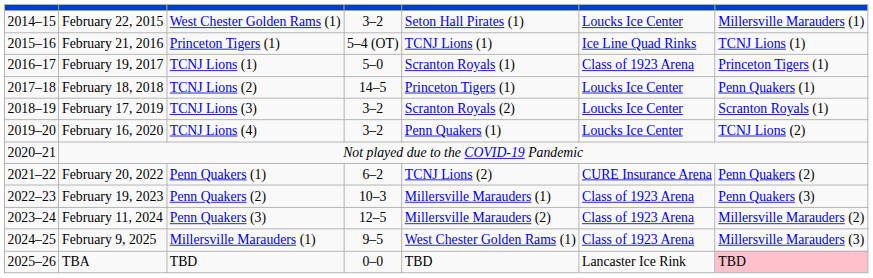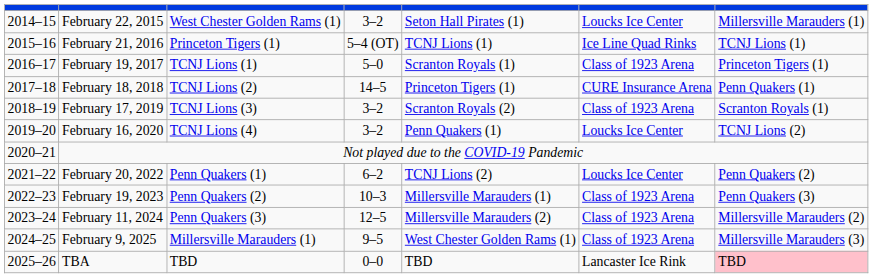 <table class="sortable wikitable">
 <tr>
 <th style="background:#013ADF"></th>
 <th style="background:#013ADF"></th>
 <th style="background:#013ADF"></th>
 <th style="background:#013ADF"></th>
 <th style="background:#013ADF"></th>
 <th style="background:#013ADF"></th>
 <th style="background:#013ADF"></th>
 </tr>
 <tr>
 <td align=center>2014–15</td>
 <td>February 22, 2015</td>
 <td><a href='#'>West Chester Golden Rams</a> (1)</td>
 <td align=center>3–2</td>
 <td><a href='#'>Seton Hall Pirates</a> (1)</td>
 <td><a href='#'>Loucks Ice Center</a></td>
 <td><a href='#'>Millersville Marauders</a> (1)</td>
 </tr>
 <tr>
 <td align=center>2015–16</td>
 <td>February 21, 2016</td>
 <td><a href='#'>Princeton Tigers</a> (1)</td>
 <td align=center>5–4 (OT)</td>
 <td><a href='#'>TCNJ Lions</a> (1)</td>
 <td><a href='#'>Ice Line Quad Rinks</a></td>
 <td><a href='#'>TCNJ Lions</a> (1)</td>
 </tr>
 <tr>
 <td align=center>2016–17</td>
 <td>February 19, 2017</td>
 <td><a href='#'>TCNJ Lions</a> (1)</td>
 <td align=center>5–0</td>
 <td><a href='#'>Scranton Royals</a> (1)</td>
 <td><a href='#'>Class of 1923 Arena</a></td>
 <td><a href='#'>Princeton Tigers</a> (1)</td>
 </tr>
 <tr>
 <td align=center>2017–18</td>
 <td>February 18, 2018</td>
 <td><a href='#'>TCNJ Lions</a> (2)</td>
 <td align=center>14–5</td>
 <td><a href='#'>Princeton Tigers</a> (1)</td>
-<td><a href='#'>Loucks Ice Center</a></td>
+<td><a href='#'>CURE Insurance Arena</a></td>
 <td><a href='#'>Penn Quakers</a> (1)</td>
 </tr>
 <tr>
 <td align=center>2018–19</td>
 <td>February 17, 2019</td>
 <td><a href='#'>TCNJ Lions</a> (3)</td>
 <td align=center>3–2</td>
 <td><a href='#'>Scranton Royals</a> (2)</td>
-<td><a href='#'>Loucks Ice Center</a></td>
+<td><a href='#'>Class of 1923 Arena</a></td>
 <td><a href='#'>Scranton Royals</a> (1)</td>
 </tr>
 <tr>
 <td align=center>2019–20</td>
 <td>February 16, 2020</td>
 <td><a href='#'>TCNJ Lions</a> (4)</td>
 <td align=center>3–2</td>
 <td><a href='#'>Penn Quakers</a> (1)</td>
 <td><a href='#'>Loucks Ice Center</a></td>
 <td><a href='#'>TCNJ Lions</a> (2)</td>
 </tr>
 <tr>
 <td align=center>2020–21</td>
 <td colspan="6" align=center><em>Not played due to the <a href='#'>COVID-19</a> Pandemic</em></td>
 </tr>
 <tr>
 <td align=center>2021–22</td>
 <td>February 20, 2022</td>
 <td><a href='#'>Penn Quakers</a> (1)</td>
 <td align=center>6–2</td>
 <td><a href='#'>TCNJ Lions</a> (2)</td>
-<td><a href='#'>CURE Insurance Arena</a></td>
+<td><a href='#'>Loucks Ice Center</a></td>
 <td><a href='#'>Penn Quakers</a> (2)</td>
 </tr>
 <tr>
 <td align=center>2022–23</td>
 <td>February 19, 2023</td>
 <td><a href='#'>Penn Quakers</a> (2)</td>
 <td align=center>10–3</td>
 <td><a href='#'>Millersville Marauders</a> (1)</td>
 <td><a href='#'>Class of 1923 Arena</a></td>
 <td><a href='#'>Penn Quakers</a> (3)</td>
 </tr>
 <tr>
 <td align=center>2023–24</td>
 <td>February 11, 2024</td>
 <td><a href='#'>Penn Quakers</a> (3)</td>
 <td align=center>12–5</td>
 <td><a href='#'>Millersville Marauders</a> (2)</td>
 <td><a href='#'>Class of 1923 Arena</a></td>
 <td><a href='#'>Millersville Marauders</a> (2)</td>
 </tr>
 <tr>
 <td align=center>2024–25</td>
 <td>February 9, 2025</td>
 <td><a href='#'>Millersville Marauders</a> (1)</td>
 <td align=center>9–5</td>
 <td><a href='#'>West Chester Golden Rams</a> (1)</td>
 <td><a href='#'>Class of 1923 Arena</a></td>
 <td><a href='#'>Millersville Marauders</a> (3)</td>
 </tr>
 <tr>
 <td align=center>2025–26</td>
 <td>TBA</td>
 <td>TBD</td>
 <td align=center>0–0</td>
 <td>TBD</td>
 <td>Lancaster Ice Rink</td>
 <td style="background: pink;">TBD</td>
 </tr>
 </table>
